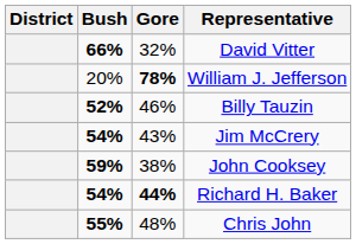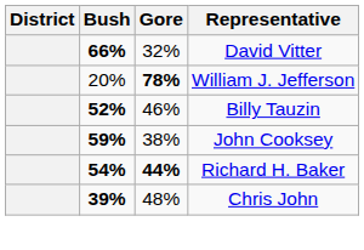 <table class=wikitable>
 <tr>
 <th>District</th>
 <th>Bush</th>
 <th>Gore</th>
 <th>Representative</th>
 </tr>
 <tr align=center>
 <th></th>
 <td><strong>66%</strong></td>
 <td>32%</td>
 <td><a href='#'>David Vitter</a></td>
 </tr>
 <tr align=center>
 <th></th>
 <td>20%</td>
 <td><strong>78%</strong></td>
 <td><a href='#'>William J. Jefferson</a></td>
 </tr>
 <tr align=center>
 <th></th>
 <td><strong>52%</strong></td>
 <td>46%</td>
 <td><a href='#'>Billy Tauzin</a></td>
 </tr>
 <tr align=center>
 <th></th>
-<td><strong>54%</strong></td>
-<td>43%</td>
-<td><a href='#'>Jim McCrery</a></td>
-</tr>
-<tr align=center>
-<th></th>
 <td><strong>59%</strong></td>
 <td>38%</td>
 <td><a href='#'>John Cooksey</a></td>
 </tr>
 <tr align=center>
 <th></th>
 <td><strong>54%</strong></td>
 <td><strong>44%</strong></td>
 <td><a href='#'>Richard H. Baker</a></td>
 </tr>
 <tr align=center>
 <th></th>
-<td><strong>55%</strong></td>
+<td><strong>39%</strong></td>
 <td>48%</td>
 <td><a href='#'>Chris John</a></td>
 </tr>
 </table>
